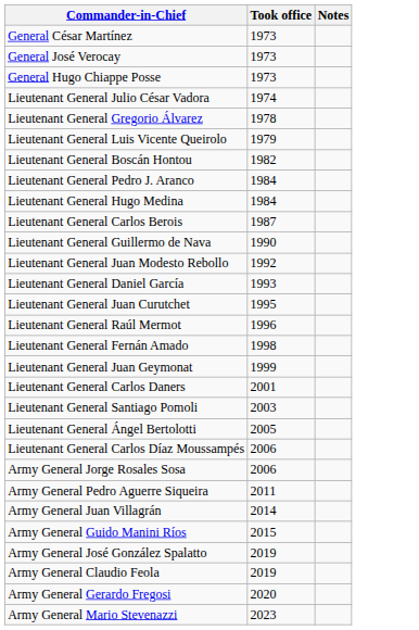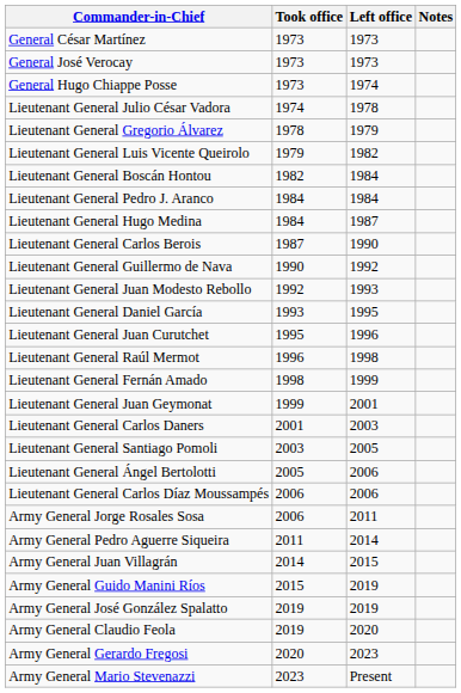 <table class="wikitable sortable">
 <tr>
 <th><a href='#'>Commander-in-Chief</a></th>
 <th>Took office</th>
+<th>Left office</th>
 <th>Notes</th>
 </tr>
 <tr>
 <td><a href='#'>General</a> César Martínez</td>
+<td>1973</td>
 <td>1973</td>
 <td></td>
 </tr>
 <tr>
 <td><a href='#'>General</a> José Verocay</td>
 <td>1973</td>
+<td>1973</td>
 <td></td>
 </tr>
 <tr>
 <td><a href='#'>General</a> Hugo Chiappe Posse</td>
 <td>1973</td>
+<td>1974</td>
 <td></td>
 </tr>
 <tr>
 <td>Lieutenant General Julio César Vadora</td>
 <td>1974</td>
+<td>1978</td>
 <td></td>
 </tr>
 <tr>
 <td>Lieutenant General <a href='#'>Gregorio Álvarez</a></td>
 <td>1978</td>
+<td>1979</td>
 <td></td>
 </tr>
 <tr>
 <td>Lieutenant General Luis Vicente Queirolo</td>
 <td>1979</td>
+<td>1982</td>
 <td></td>
 </tr>
 <tr>
 <td>Lieutenant General Boscán Hontou</td>
 <td>1982</td>
+<td>1984</td>
 <td></td>
 </tr>
 <tr>
 <td>Lieutenant General Pedro J. Aranco</td>
+<td>1984</td>
 <td>1984</td>
 <td></td>
 </tr>
 <tr>
 <td>Lieutenant General Hugo Medina</td>
 <td>1984</td>
+<td>1987</td>
 <td></td>
 </tr>
 <tr>
 <td>Lieutenant General Carlos Berois</td>
 <td>1987</td>
+<td>1990</td>
 <td></td>
 </tr>
 <tr>
 <td>Lieutenant General Guillermo de Nava</td>
 <td>1990</td>
+<td>1992</td>
 <td></td>
 </tr>
 <tr>
 <td>Lieutenant General Juan Modesto Rebollo</td>
 <td>1992</td>
+<td>1993</td>
 <td></td>
 </tr>
 <tr>
 <td>Lieutenant General Daniel García</td>
 <td>1993</td>
+<td>1995</td>
 <td></td>
 </tr>
 <tr>
 <td>Lieutenant General Juan Curutchet</td>
 <td>1995</td>
+<td>1996</td>
 <td></td>
 </tr>
 <tr>
 <td>Lieutenant General Raúl Mermot</td>
 <td>1996</td>
+<td>1998</td>
 <td></td>
 </tr>
 <tr>
 <td>Lieutenant General Fernán Amado</td>
 <td>1998</td>
+<td>1999</td>
 <td></td>
 </tr>
 <tr>
 <td>Lieutenant General Juan Geymonat</td>
 <td>1999</td>
+<td>2001</td>
 <td></td>
 </tr>
 <tr>
 <td>Lieutenant General Carlos Daners</td>
 <td>2001</td>
+<td>2003</td>
 <td></td>
 </tr>
 <tr>
 <td>Lieutenant General Santiago Pomoli</td>
 <td>2003</td>
+<td>2005</td>
 <td></td>
 </tr>
 <tr>
 <td>Lieutenant General Ángel Bertolotti</td>
 <td>2005</td>
+<td>2006</td>
 <td></td>
 </tr>
 <tr>
 <td>Lieutenant General Carlos Díaz Moussampés</td>
+<td>2006</td>
 <td>2006</td>
 <td></td>
 </tr>
 <tr>
 <td>Army General Jorge Rosales Sosa</td>
 <td>2006</td>
+<td>2011</td>
 <td></td>
 </tr>
 <tr>
 <td>Army General Pedro Aguerre Siqueira</td>
 <td>2011</td>
+<td>2014</td>
 <td></td>
 </tr>
 <tr>
 <td>Army General Juan Villagrán</td>
 <td>2014</td>
+<td>2015</td>
 <td></td>
 </tr>
 <tr>
 <td>Army General <a href='#'>Guido Manini Ríos</a></td>
 <td>2015</td>
+<td>2019</td>
 <td></td>
 </tr>
 <tr>
 <td>Army General José González Spalatto</td>
+<td>2019</td>
 <td>2019</td>
 <td></td>
 </tr>
 <tr>
 <td>Army General Claudio Feola</td>
 <td>2019</td>
+<td>2020</td>
 <td></td>
 </tr>
 <tr>
 <td>Army General <a href='#'>Gerardo Fregosi</a></td>
 <td>2020</td>
+<td>2023</td>
 <td></td>
 </tr>
 <tr>
 <td>Army General <a href='#'>Mario Stevenazzi</a></td>
 <td>2023</td>
+<td>Present</td>
 <td></td>
 </tr>
 </table>
